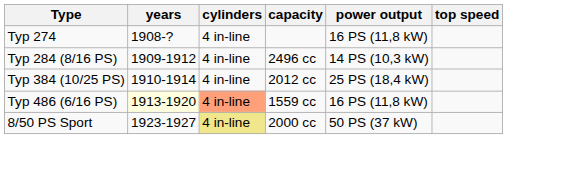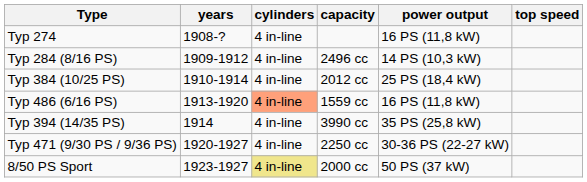 <table class="wikitable">
 <tr>
 <th>Type</th>
 <th>years</th>
 <th>cylinders</th>
 <th>capacity</th>
 <th>power output</th>
 <th>top speed</th>
 </tr>
 <tr>
 <td>Typ 274</td>
 <td>1908-?</td>
 <td>4 in-line</td>
 <td></td>
 <td>16 PS (11,8 kW)</td>
 <td></td>
 </tr>
 <tr>
 <td>Typ 284 (8/16 PS)</td>
 <td>1909-1912</td>
 <td>4 in-line</td>
 <td>2496 cc</td>
 <td>14 PS (10,3 kW)</td>
 <td></td>
 </tr>
 <tr>
 <td>Typ 384 (10/25 PS)</td>
 <td>1910-1914</td>
 <td>4 in-line</td>
 <td>2012 cc</td>
 <td>25 PS (18,4 kW)</td>
 <td></td>
 </tr>
 <tr>
 <td>Typ 486 (6/16 PS)</td>
-<td style="background: lightyellow;">1913-1920</td>
+<td>1913-1920</td>
 <td style="background: lightsalmon;">4 in-line</td>
 <td>1559 cc</td>
 <td>16 PS (11,8 kW)</td>
+<td></td>
+</tr>
+<tr>
+<td>Typ 394 (14/35 PS)</td>
+<td>1914</td>
+<td>4 in-line</td>
+<td>3990 cc</td>
+<td>35 PS (25,8 kW)</td>
+<td></td>
+</tr>
+<tr>
+<td>Typ 471 (9/30 PS / 9/36 PS)</td>
+<td>1920-1927</td>
+<td>4 in-line</td>
+<td>2250 cc</td>
+<td>30-36 PS (22-27 kW)</td>
 <td></td>
 </tr>
 <tr>
 <td>8/50 PS Sport</td>
 <td>1923-1927</td>
 <td style="background: khaki;">4 in-line</td>
 <td>2000 cc</td>
 <td>50 PS (37 kW)</td>
 <td></td>
 </tr>
 </table>
